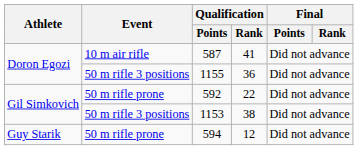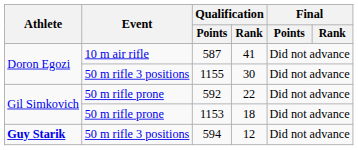 <table class="wikitable" style="font-size:90%">
 <tr>
 <th rowspan="2">Athlete</th>
 <th rowspan="2">Event</th>
 <th colspan="2">Qualification</th>
 <th colspan="2">Final</th>
 </tr>
 <tr style="font-size:95%">
 <th>Points</th>
 <th>Rank</th>
 <th>Points</th>
 <th>Rank</th>
 </tr>
 <tr align=center>
 <td align=left rowspan=2><a href='#'>Doron Egozi</a></td>
 <td align=left><a href='#'>10 m air rifle</a></td>
 <td>587</td>
 <td>41</td>
 <td colspan=2>Did not advance</td>
 </tr>
 <tr align=center>
 <td align=left><a href='#'>50 m rifle 3 positions</a></td>
 <td>1155</td>
-<td>36</td>
+<td>30</td>
 <td colspan=2>Did not advance</td>
 </tr>
 <tr align=center>
 <td align=left rowspan=2><a href='#'>Gil Simkovich</a></td>
 <td align=left><a href='#'>50 m rifle prone</a></td>
 <td>592</td>
 <td>22</td>
 <td colspan=2>Did not advance</td>
 </tr>
 <tr align=center>
-<td align=left><a href='#'>50 m rifle 3 positions</a></td>
+<td align=left><a href='#'>50 m rifle prone</a></td>
 <td>1153</td>
-<td>38</td>
+<td>18</td>
 <td colspan=2>Did not advance</td>
 </tr>
 <tr align=center>
-<td align=left><a href='#'>Guy Starik</a></td>
-<td align=left><a href='#'>50 m rifle prone</a></td>
+<td align=left><strong><a href='#'>Guy Starik</a></strong></td>
+<td align=left><a href='#'>50 m rifle 3 positions</a></td>
 <td>594</td>
 <td>12</td>
 <td colspan=2>Did not advance</td>
 </tr>
 </table>
